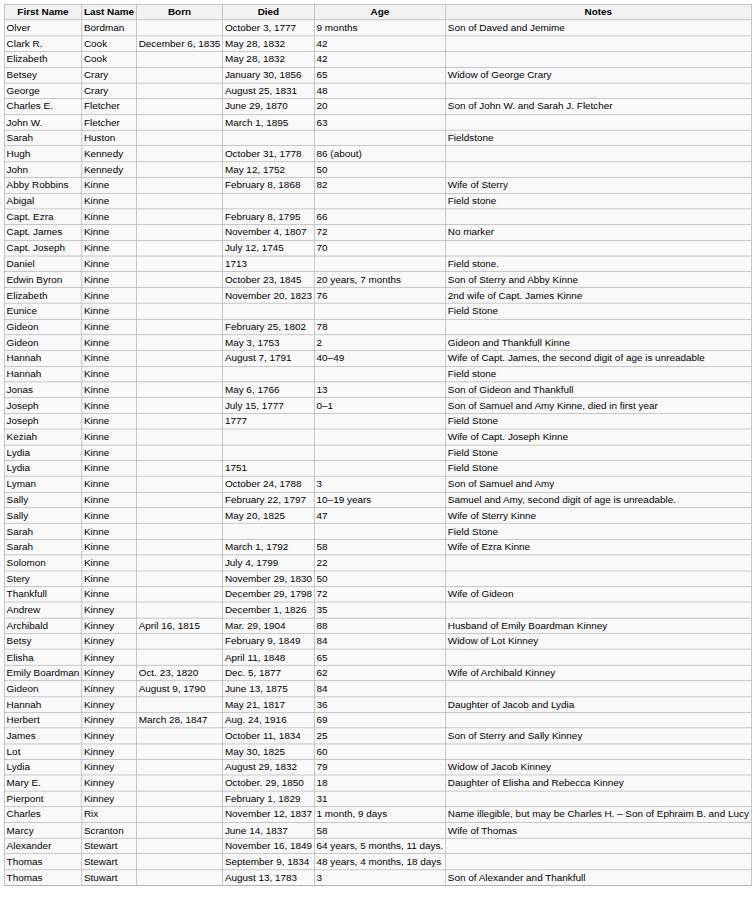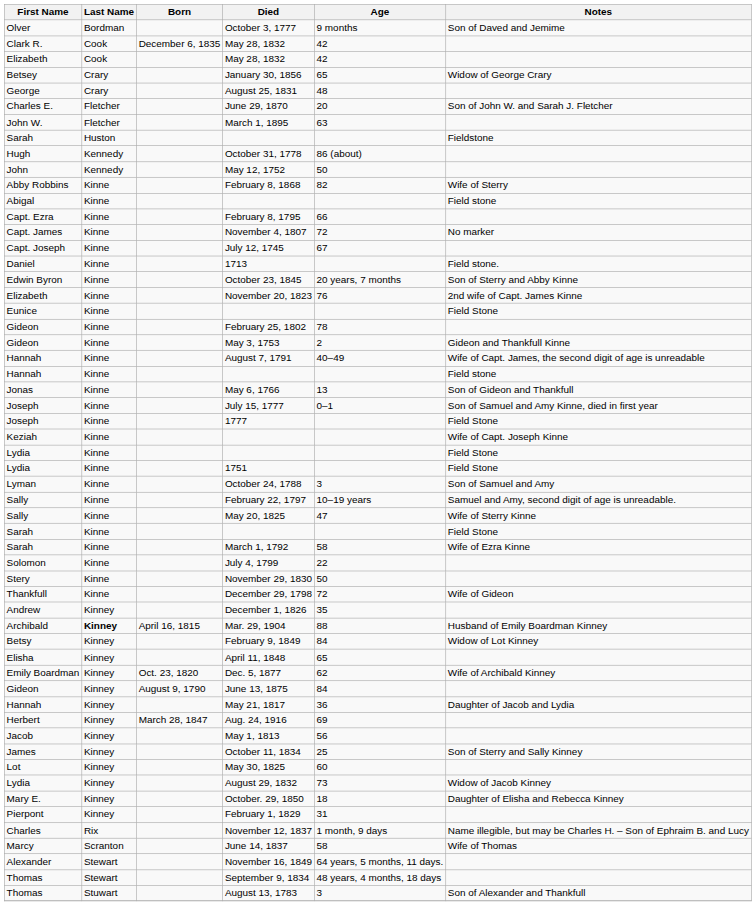 <table class="wikitable">
 <tr>
 <th>First Name</th>
 <th>Last Name</th>
 <th>Born</th>
 <th>Died</th>
 <th>Age</th>
 <th>Notes</th>
 </tr>
 <tr>
 <td>Olver</td>
 <td>Bordman</td>
 <td></td>
 <td>October 3, 1777</td>
 <td>9 months</td>
 <td>Son of Daved and Jemime</td>
 </tr>
 <tr>
 <td>Clark R.</td>
 <td>Cook</td>
 <td>December 6, 1835</td>
 <td>May 28, 1832</td>
 <td>42</td>
 <td></td>
 </tr>
 <tr>
 <td>Elizabeth</td>
 <td>Cook</td>
 <td></td>
 <td>May 28, 1832</td>
 <td>42</td>
 <td></td>
 </tr>
 <tr>
 <td>Betsey</td>
 <td>Crary</td>
 <td></td>
 <td>January 30, 1856</td>
 <td>65</td>
 <td>Widow of George Crary</td>
 </tr>
 <tr>
 <td>George</td>
 <td>Crary</td>
 <td></td>
 <td>August 25, 1831</td>
 <td>48</td>
 <td></td>
 </tr>
 <tr>
 <td>Charles E.</td>
 <td>Fletcher</td>
 <td></td>
 <td>June 29, 1870</td>
 <td>20</td>
 <td>Son of John W. and Sarah J. Fletcher</td>
 </tr>
 <tr>
 <td>John W.</td>
 <td>Fletcher</td>
 <td></td>
 <td>March 1, 1895</td>
 <td>63</td>
 <td></td>
 </tr>
 <tr>
 <td>Sarah</td>
 <td>Huston</td>
 <td></td>
 <td></td>
 <td></td>
 <td>Fieldstone</td>
 </tr>
 <tr>
 <td>Hugh</td>
 <td>Kennedy</td>
 <td></td>
 <td>October 31, 1778</td>
 <td>86 (about)</td>
 <td></td>
 </tr>
 <tr>
 <td>John</td>
 <td>Kennedy</td>
 <td></td>
 <td>May 12, 1752</td>
 <td>50</td>
 <td></td>
 </tr>
 <tr>
 <td>Abby Robbins</td>
 <td>Kinne</td>
 <td></td>
 <td>February 8, 1868</td>
 <td>82</td>
 <td>Wife of Sterry</td>
 </tr>
 <tr>
 <td>Abigal</td>
 <td>Kinne</td>
 <td></td>
 <td></td>
 <td></td>
 <td>Field stone</td>
 </tr>
 <tr>
 <td>Capt. Ezra</td>
 <td>Kinne</td>
 <td></td>
 <td>February 8, 1795</td>
 <td>66</td>
 <td></td>
 </tr>
 <tr>
 <td>Capt. James</td>
 <td>Kinne</td>
 <td></td>
 <td>November 4, 1807</td>
 <td>72</td>
 <td>No marker</td>
 </tr>
 <tr>
 <td>Capt. Joseph</td>
 <td>Kinne</td>
 <td></td>
 <td>July 12, 1745</td>
-<td>70</td>
+<td>67</td>
 <td></td>
 </tr>
 <tr>
 <td>Daniel</td>
 <td>Kinne</td>
 <td></td>
 <td>1713</td>
 <td></td>
 <td>Field stone.</td>
 </tr>
 <tr>
 <td>Edwin Byron</td>
 <td>Kinne</td>
 <td></td>
 <td>October 23, 1845</td>
 <td>20 years, 7 months</td>
 <td>Son of Sterry and Abby Kinne</td>
 </tr>
 <tr>
 <td>Elizabeth</td>
 <td>Kinne</td>
 <td></td>
 <td>November 20, 1823</td>
 <td>76</td>
 <td>2nd wife of Capt. James Kinne</td>
 </tr>
 <tr>
 <td>Eunice</td>
 <td>Kinne</td>
 <td></td>
 <td></td>
 <td></td>
 <td>Field Stone</td>
 </tr>
 <tr>
 <td>Gideon</td>
 <td>Kinne</td>
 <td></td>
 <td>February 25, 1802</td>
 <td>78</td>
 <td></td>
 </tr>
 <tr>
 <td>Gideon</td>
 <td>Kinne</td>
 <td></td>
 <td>May 3, 1753</td>
 <td>2</td>
 <td>Gideon and Thankfull Kinne</td>
 </tr>
 <tr>
 <td>Hannah</td>
 <td>Kinne</td>
 <td></td>
 <td>August 7, 1791</td>
 <td>40–49</td>
 <td>Wife of Capt. James, the second digit of age is unreadable</td>
 </tr>
 <tr>
 <td>Hannah</td>
 <td>Kinne</td>
 <td></td>
 <td></td>
 <td></td>
 <td>Field stone</td>
 </tr>
 <tr>
 <td>Jonas</td>
 <td>Kinne</td>
 <td></td>
 <td>May 6, 1766</td>
 <td>13</td>
 <td>Son of Gideon and Thankfull</td>
 </tr>
 <tr>
 <td>Joseph</td>
 <td>Kinne</td>
 <td></td>
 <td>July 15, 1777</td>
 <td>0–1</td>
 <td>Son of Samuel and Amy Kinne, died in first year</td>
 </tr>
 <tr>
 <td>Joseph</td>
 <td>Kinne</td>
 <td></td>
 <td>1777</td>
 <td></td>
 <td>Field Stone</td>
 </tr>
 <tr>
 <td>Keziah</td>
 <td>Kinne</td>
 <td></td>
 <td></td>
 <td></td>
 <td>Wife of Capt. Joseph Kinne</td>
 </tr>
 <tr>
 <td>Lydia</td>
 <td>Kinne</td>
 <td></td>
 <td></td>
 <td></td>
 <td>Field Stone</td>
 </tr>
 <tr>
 <td>Lydia</td>
 <td>Kinne</td>
 <td></td>
 <td>1751</td>
 <td></td>
 <td>Field Stone</td>
 </tr>
 <tr>
 <td>Lyman</td>
 <td>Kinne</td>
 <td></td>
 <td>October 24, 1788</td>
 <td>3</td>
 <td>Son of Samuel and Amy</td>
 </tr>
 <tr>
 <td>Sally</td>
 <td>Kinne</td>
 <td></td>
 <td>February 22, 1797</td>
 <td>10–19 years</td>
 <td>Samuel and Amy, second digit of age is unreadable.</td>
 </tr>
 <tr>
 <td>Sally</td>
 <td>Kinne</td>
 <td></td>
 <td>May 20, 1825</td>
 <td>47</td>
 <td>Wife of Sterry Kinne</td>
 </tr>
 <tr>
 <td>Sarah</td>
 <td>Kinne</td>
 <td></td>
 <td></td>
 <td></td>
 <td>Field Stone</td>
 </tr>
 <tr>
 <td>Sarah</td>
 <td>Kinne</td>
 <td></td>
 <td>March 1, 1792</td>
 <td>58</td>
 <td>Wife of Ezra Kinne</td>
 </tr>
 <tr>
 <td>Solomon</td>
 <td>Kinne</td>
 <td></td>
 <td>July 4, 1799</td>
 <td>22</td>
 <td></td>
 </tr>
 <tr>
 <td>Stery</td>
 <td>Kinne</td>
 <td></td>
 <td>November 29, 1830</td>
 <td>50</td>
 <td></td>
 </tr>
 <tr>
 <td>Thankfull</td>
 <td>Kinne</td>
 <td></td>
 <td>December 29, 1798</td>
 <td>72</td>
 <td>Wife of Gideon</td>
 </tr>
 <tr>
 <td>Andrew</td>
 <td>Kinney</td>
 <td></td>
 <td>December 1, 1826</td>
 <td>35</td>
 <td></td>
 </tr>
 <tr>
 <td>Archibald</td>
-<td>Kinney</td>
+<td><strong>Kinney</strong></td>
 <td>April 16, 1815</td>
 <td>Mar. 29, 1904</td>
 <td>88</td>
 <td>Husband of Emily Boardman Kinney</td>
 </tr>
 <tr>
 <td>Betsy</td>
 <td>Kinney</td>
 <td></td>
 <td>February 9, 1849</td>
 <td>84</td>
 <td>Widow of Lot Kinney</td>
 </tr>
 <tr>
 <td>Elisha</td>
 <td>Kinney</td>
 <td></td>
 <td>April 11, 1848</td>
 <td>65</td>
 <td></td>
 </tr>
 <tr>
 <td>Emily Boardman</td>
 <td>Kinney</td>
 <td>Oct. 23, 1820</td>
 <td>Dec. 5, 1877</td>
 <td>62</td>
 <td>Wife of Archibald Kinney</td>
 </tr>
 <tr>
 <td>Gideon</td>
 <td>Kinney</td>
 <td>August 9, 1790</td>
 <td>June 13, 1875</td>
 <td>84</td>
 <td></td>
 </tr>
 <tr>
 <td>Hannah</td>
 <td>Kinney</td>
 <td></td>
 <td>May 21, 1817</td>
 <td>36</td>
 <td>Daughter of Jacob and Lydia</td>
 </tr>
 <tr>
 <td>Herbert</td>
 <td>Kinney</td>
 <td>March 28, 1847</td>
 <td>Aug. 24, 1916</td>
 <td>69</td>
 <td></td>
 </tr>
 <tr>
+<td>Jacob</td>
+<td>Kinney</td>
+<td></td>
+<td>May 1, 1813</td>
+<td>56</td>
+<td></td>
+</tr>
+<tr>
 <td>James</td>
 <td>Kinney</td>
 <td></td>
 <td>October 11, 1834</td>
 <td>25</td>
 <td>Son of Sterry and Sally Kinney</td>
 </tr>
 <tr>
 <td>Lot</td>
 <td>Kinney</td>
 <td></td>
 <td>May 30, 1825</td>
 <td>60</td>
 <td></td>
 </tr>
 <tr>
 <td>Lydia</td>
 <td>Kinney</td>
 <td></td>
 <td>August 29, 1832</td>
-<td>79</td>
+<td>73</td>
 <td>Widow of Jacob Kinney</td>
 </tr>
 <tr>
 <td>Mary E.</td>
 <td>Kinney</td>
 <td></td>
 <td>October. 29, 1850</td>
 <td>18</td>
 <td>Daughter of Elisha and Rebecca Kinney</td>
 </tr>
 <tr>
 <td>Pierpont</td>
 <td>Kinney</td>
 <td></td>
 <td>February 1, 1829</td>
 <td>31</td>
 <td></td>
 </tr>
 <tr>
 <td>Charles</td>
 <td>Rix</td>
 <td></td>
 <td>November 12, 1837</td>
 <td>1 month, 9 days</td>
 <td>Name illegible, but may be Charles H. – Son of Ephraim B. and Lucy</td>
 </tr>
 <tr>
 <td>Marcy</td>
 <td>Scranton</td>
 <td></td>
 <td>June 14, 1837</td>
 <td>58</td>
 <td>Wife of Thomas</td>
 </tr>
 <tr>
 <td>Alexander</td>
 <td>Stewart</td>
 <td></td>
 <td>November 16, 1849</td>
 <td>64 years, 5 months, 11 days.</td>
 <td></td>
 </tr>
 <tr>
 <td>Thomas</td>
 <td>Stewart</td>
 <td></td>
 <td>September 9, 1834</td>
 <td>48 years, 4 months, 18 days</td>
 <td></td>
 </tr>
 <tr>
 <td>Thomas</td>
 <td>Stuwart</td>
 <td></td>
 <td>August 13, 1783</td>
 <td>3</td>
 <td>Son of Alexander and Thankfull</td>
 </tr>
 <tr>
 </tr>
 </table>
